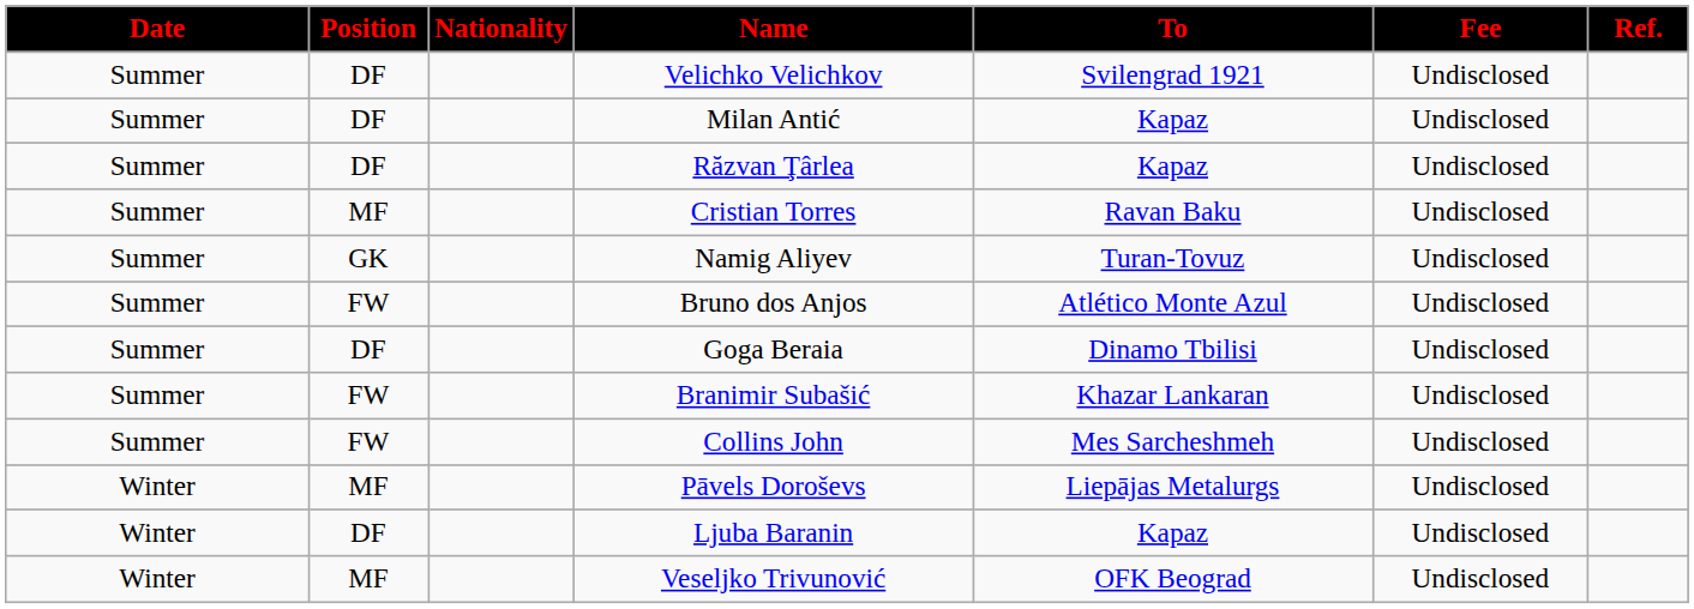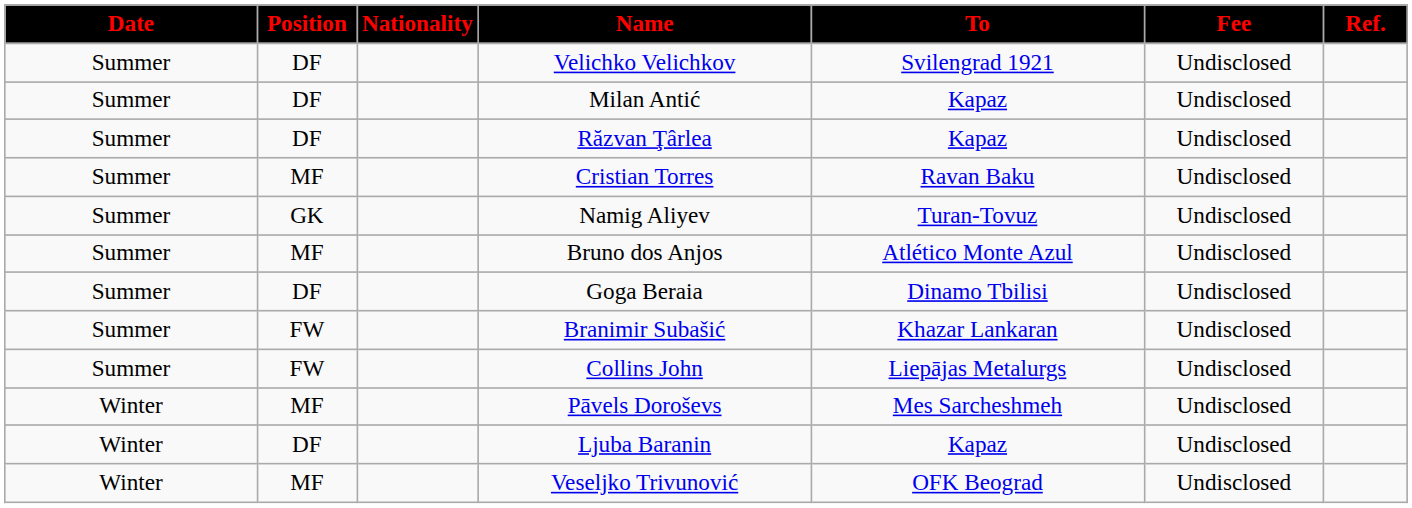 <table class="wikitable" style="text-align:center; font-size:90%">
 <tr>
 <th style="background:#000000; color:#FF0000; width:150px;">Date</th>
 <th style="background:#000000; color:#FF0000; width:55px;">Position</th>
 <th style="background:#000000; color:#FF0000; width:55px;">Nationality</th>
 <th style="background:#000000; color:#FF0000; width:200px;">Name</th>
 <th style="background:#000000; color:#FF0000; width:200px;">To</th>
 <th style="background:#000000; color:#FF0000; width:105px;">Fee</th>
 <th style="background:#000000; color:#FF0000; width:45px;">Ref.</th>
 </tr>
 <tr>
 <td>Summer</td>
 <td>DF</td>
 <td></td>
 <td><a href='#'>Velichko Velichkov</a></td>
 <td><a href='#'>Svilengrad 1921</a></td>
 <td>Undisclosed</td>
 <td></td>
 </tr>
 <tr>
 <td>Summer</td>
 <td>DF</td>
 <td></td>
 <td>Milan Antić</td>
 <td><a href='#'>Kapaz</a></td>
 <td>Undisclosed</td>
 <td></td>
 </tr>
 <tr>
 <td>Summer</td>
 <td>DF</td>
 <td></td>
 <td><a href='#'>Răzvan Ţârlea</a></td>
 <td><a href='#'>Kapaz</a></td>
 <td>Undisclosed</td>
 <td></td>
 </tr>
 <tr>
 <td>Summer</td>
 <td>MF</td>
 <td></td>
 <td><a href='#'>Cristian Torres</a></td>
 <td><a href='#'>Ravan Baku</a></td>
 <td>Undisclosed</td>
 <td></td>
 </tr>
 <tr>
 <td>Summer</td>
 <td>GK</td>
 <td></td>
 <td>Namig Aliyev</td>
 <td><a href='#'>Turan-Tovuz</a></td>
 <td>Undisclosed</td>
 <td></td>
 </tr>
 <tr>
 <td>Summer</td>
-<td>FW</td>
+<td>MF</td>
 <td></td>
 <td>Bruno dos Anjos</td>
 <td><a href='#'>Atlético Monte Azul</a></td>
 <td>Undisclosed</td>
 <td></td>
 </tr>
 <tr>
 <td>Summer</td>
 <td>DF</td>
 <td></td>
 <td>Goga Beraia</td>
 <td><a href='#'>Dinamo Tbilisi</a></td>
 <td>Undisclosed</td>
 <td></td>
 </tr>
 <tr>
 <td>Summer</td>
 <td>FW</td>
 <td></td>
 <td><a href='#'>Branimir Subašić</a></td>
 <td><a href='#'>Khazar Lankaran</a></td>
 <td>Undisclosed</td>
 <td></td>
 </tr>
 <tr>
 <td>Summer</td>
 <td>FW</td>
 <td></td>
 <td><a href='#'>Collins John</a></td>
-<td><a href='#'>Mes Sarcheshmeh</a></td>
+<td><a href='#'>Liepājas Metalurgs</a></td>
 <td>Undisclosed</td>
 <td></td>
 </tr>
 <tr>
 <td>Winter</td>
 <td>MF</td>
 <td></td>
 <td><a href='#'>Pāvels Doroševs</a></td>
-<td><a href='#'>Liepājas Metalurgs</a></td>
+<td><a href='#'>Mes Sarcheshmeh</a></td>
 <td>Undisclosed</td>
 <td></td>
 </tr>
 <tr>
 <td>Winter</td>
 <td>DF</td>
 <td></td>
 <td><a href='#'>Ljuba Baranin</a></td>
 <td><a href='#'>Kapaz</a></td>
 <td>Undisclosed</td>
 <td></td>
 </tr>
 <tr>
 <td>Winter</td>
 <td>MF</td>
 <td></td>
 <td><a href='#'>Veseljko Trivunović</a></td>
 <td><a href='#'>OFK Beograd</a></td>
 <td>Undisclosed</td>
 <td></td>
 </tr>
 </table>
